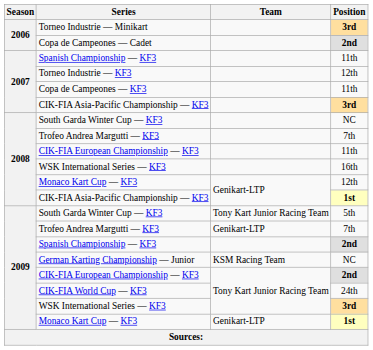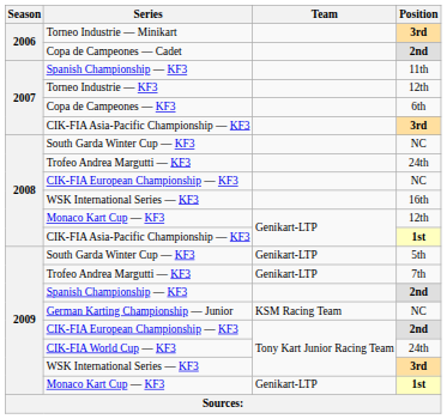 <table class="wikitable" style="font-size: 85%; text-align:center">
 <tr>
 <th>Season</th>
 <th>Series</th>
 <th>Team</th>
 <th>Position</th>
 </tr>
 <tr>
 <th rowspan="2">2006</th>
 <td align="left">Torneo Industrie — Minikart</td>
 <td align="left"></td>
 <td style="background:#FFDF9F;"><strong>3rd</strong></td>
 </tr>
 <tr>
 <td align="left">Copa de Campeones — Cadet</td>
 <td align="left"></td>
 <td style="background:#DFDFDF;"><strong>2nd</strong></td>
 </tr>
 <tr>
 <th rowspan="4">2007</th>
 <td align="left"><a href='#'>Spanish Championship</a> — <a href='#'>KF3</a></td>
 <td align="left"></td>
 <td>11th</td>
 </tr>
 <tr>
 <td align="left">Torneo Industrie — <a href='#'>KF3</a></td>
 <td align="left"></td>
 <td>12th</td>
 </tr>
 <tr>
 <td align="left">Copa de Campeones — <a href='#'>KF3</a></td>
 <td align="left"></td>
-<td>11th</td>
+<td>6th</td>
 </tr>
 <tr>
 <td align="left">CIK-FIA Asia-Pacific Championship — <a href='#'>KF3</a></td>
 <td align="left"></td>
 <td style="background:#FFDF9F;"><strong>3rd</strong></td>
 </tr>
 <tr>
 <th rowspan="6">2008</th>
 <td align="left">South Garda Winter Cup — <a href='#'>KF3</a></td>
 <td align="left"></td>
 <td>NC</td>
 </tr>
 <tr>
 <td align="left">Trofeo Andrea Margutti — <a href='#'>KF3</a></td>
 <td align="left"></td>
-<td>7th</td>
+<td>24th</td>
 </tr>
 <tr>
 <td align="left"><a href='#'>CIK-FIA European Championship</a> — <a href='#'>KF3</a></td>
 <td align="left"></td>
-<td>11th</td>
+<td>NC</td>
 </tr>
 <tr>
 <td align="left">WSK International Series — <a href='#'>KF3</a></td>
 <td align="left"></td>
 <td>16th</td>
 </tr>
 <tr>
 <td align="left"><a href='#'>Monaco Kart Cup</a> — <a href='#'>KF3</a></td>
 <td rowspan="2"  align="left">Genikart-LTP</td>
 <td>12th</td>
 </tr>
 <tr>
 <td align="left">CIK-FIA Asia-Pacific Championship — <a href='#'>KF3</a></td>
 <td style="background:#FFFFBF;"><strong>1st</strong></td>
 </tr>
 <tr>
 <th rowspan="8">2009</th>
 <td align="left">South Garda Winter Cup — <a href='#'>KF3</a></td>
-<td align="left">Tony Kart Junior Racing Team</td>
+<td align="left">Genikart-LTP</td>
 <td>5th</td>
 </tr>
 <tr>
 <td align="left">Trofeo Andrea Margutti — <a href='#'>KF3</a></td>
 <td align="left">Genikart-LTP</td>
 <td>7th</td>
 </tr>
 <tr>
 <td align="left"><a href='#'>Spanish Championship</a> — <a href='#'>KF3</a></td>
 <td align="left"></td>
 <td style="background:#DFDFDF;"><strong>2nd</strong></td>
 </tr>
 <tr>
 <td align="left"><a href='#'>German Karting Championship</a> — Junior</td>
 <td align="left">KSM Racing Team</td>
 <td>NC</td>
 </tr>
 <tr>
 <td align="left"><a href='#'>CIK-FIA European Championship</a> — <a href='#'>KF3</a></td>
 <td rowspan="3"  align="left">Tony Kart Junior Racing Team</td>
 <td style="background:#DFDFDF;"><strong>2nd</strong></td>
 </tr>
 <tr>
 <td align="left"><a href='#'>CIK-FIA World Cup</a> — <a href='#'>KF3</a></td>
 <td>24th</td>
 </tr>
 <tr>
 <td align="left">WSK International Series — <a href='#'>KF3</a></td>
 <td style="background:#FFDF9F;"><strong>3rd</strong></td>
 </tr>
 <tr>
 <td align="left"><a href='#'>Monaco Kart Cup</a> — <a href='#'>KF3</a></td>
 <td align="left">Genikart-LTP</td>
 <td style="background:#FFFFBF;"><strong>1st</strong></td>
 </tr>
 <tr>
 <th colspan="4">Sources:</th>
 </tr>
 </table>
